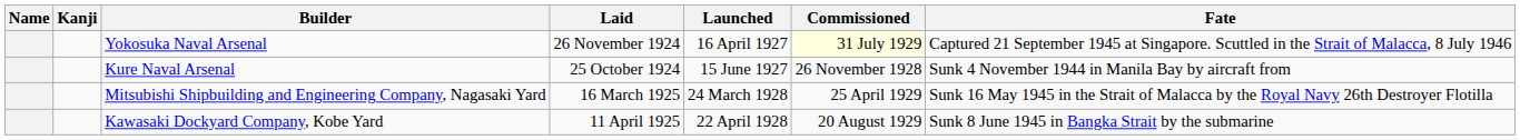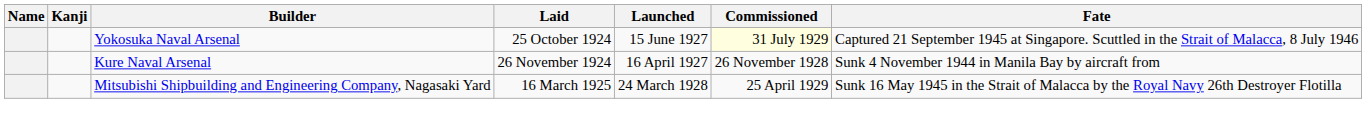 <table class="wikitable plainrowheaders">
 <tr>
 <th scope="col">Name</th>
 <th scope="col">Kanji</th>
 <th scope="col">Builder</th>
 <th scope="col">Laid</th>
 <th scope="col">Launched</th>
 <th scope="col">Commissioned</th>
 <th scope="col">Fate</th>
 </tr>
 <tr>
 <th scope="row"></th>
 <td></td>
 <td><a href='#'>Yokosuka Naval Arsenal</a></td>
-<td style="text-align: right;">26 November 1924</td>
-<td style="text-align: right;">16 April 1927</td>
+<td style="text-align: right;">25 October 1924</td>
+<td style="text-align: right;">15 June 1927</td>
 <td style="background: lightyellow; text-align: right;">31 July 1929</td>
 <td>Captured 21 September 1945 at Singapore. Scuttled in the <a href='#'>Strait of Malacca</a>, 8 July 1946</td>
 </tr>
 <tr>
 <th scope="row"></th>
 <td></td>
 <td><a href='#'>Kure Naval Arsenal</a></td>
-<td style="text-align: right;">25 October 1924</td>
-<td style="text-align: right;">15 June 1927</td>
+<td style="text-align: right;">26 November 1924</td>
+<td style="text-align: right;">16 April 1927</td>
 <td style="text-align: right;">26 November 1928</td>
 <td>Sunk 4 November 1944 in Manila Bay by aircraft from </td>
 </tr>
 <tr>
 <th scope="row"></th>
 <td></td>
 <td><a href='#'>Mitsubishi Shipbuilding and Engineering Company</a>, Nagasaki Yard</td>
 <td style="text-align: right;">16 March 1925</td>
 <td style="text-align: right;">24 March 1928</td>
 <td style="text-align: right;">25 April 1929</td>
 <td>Sunk 16 May 1945 in the Strait of Malacca by the <a href='#'>Royal Navy</a> 26th Destroyer Flotilla</td>
 </tr>
-<tr>
-<th scope="row"></th>
-<td></td>
-<td><a href='#'>Kawasaki Dockyard Company</a>, Kobe Yard</td>
-<td style="text-align: right;">11 April 1925</td>
-<td style="text-align: right;">22 April 1928</td>
-<td style="text-align: right;">20 August 1929</td>
-<td>Sunk 8 June 1945 in <a href='#'>Bangka Strait</a> by the submarine </td>
-</tr>
 </table>
